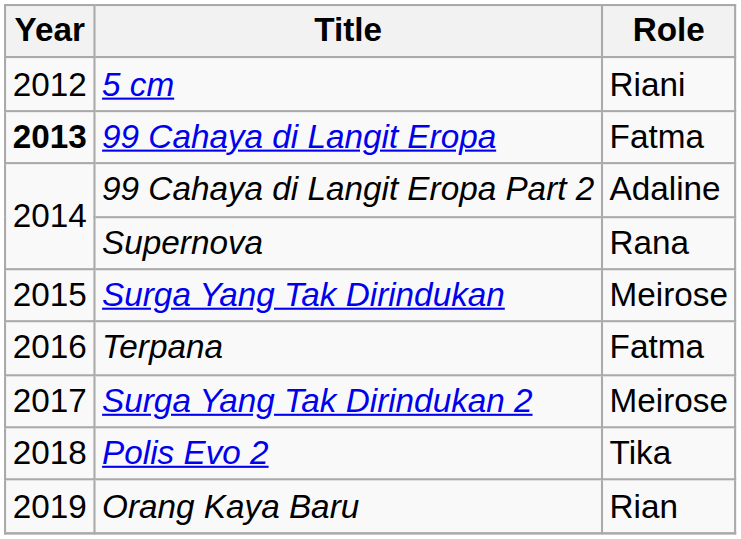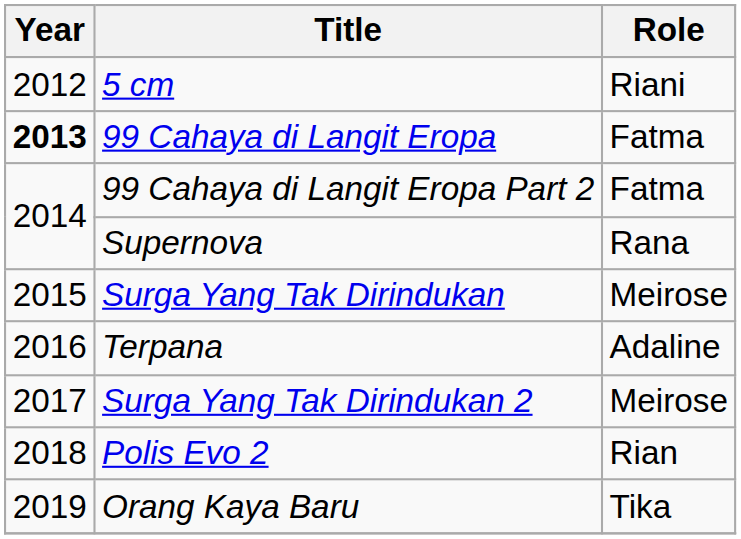 <table class="wikitable sortable">
 <tr>
 <th>Year</th>
 <th>Title</th>
 <th>Role</th>
 </tr>
 <tr>
 <td>2012</td>
 <td><em><a href='#'>5 cm</a></em></td>
 <td>Riani</td>
 </tr>
 <tr>
 <td><strong>2013</strong></td>
 <td><em><a href='#'>99 Cahaya di Langit Eropa</a></em></td>
 <td>Fatma</td>
 </tr>
 <tr>
 <td rowspan="2">2014</td>
 <td><em>99 Cahaya di Langit Eropa Part 2</em></td>
-<td>Adaline</td>
+<td>Fatma</td>
 </tr>
 <tr>
 <td><em>Supernova</em></td>
 <td>Rana</td>
 </tr>
 <tr>
 <td>2015</td>
 <td><em><a href='#'>Surga Yang Tak Dirindukan</a></em></td>
 <td>Meirose</td>
 </tr>
 <tr>
 <td>2016</td>
 <td><em>Terpana</em></td>
-<td>Fatma</td>
+<td>Adaline</td>
 </tr>
 <tr>
 <td>2017</td>
 <td><em><a href='#'>Surga Yang Tak Dirindukan 2</a></em></td>
 <td>Meirose</td>
 </tr>
 <tr>
 <td>2018</td>
 <td><em><a href='#'>Polis Evo 2</a></em></td>
-<td>Tika</td>
+<td>Rian</td>
 </tr>
 <tr>
 <td>2019</td>
 <td><em>Orang Kaya Baru</em></td>
-<td>Rian</td>
+<td>Tika</td>
 </tr>
 <tr>
 </tr>
 </table>
